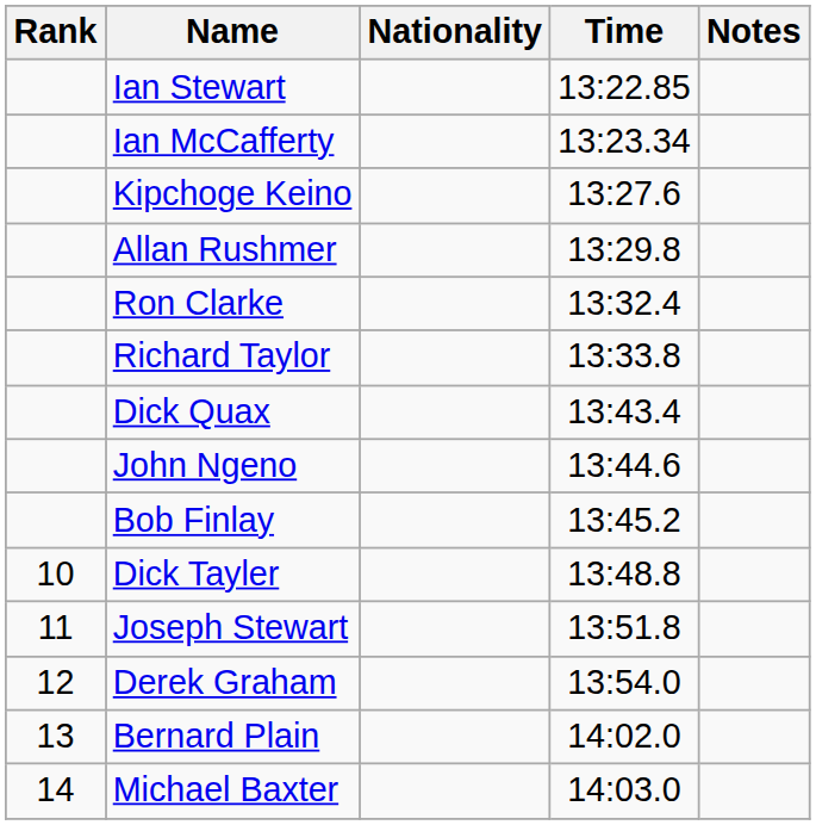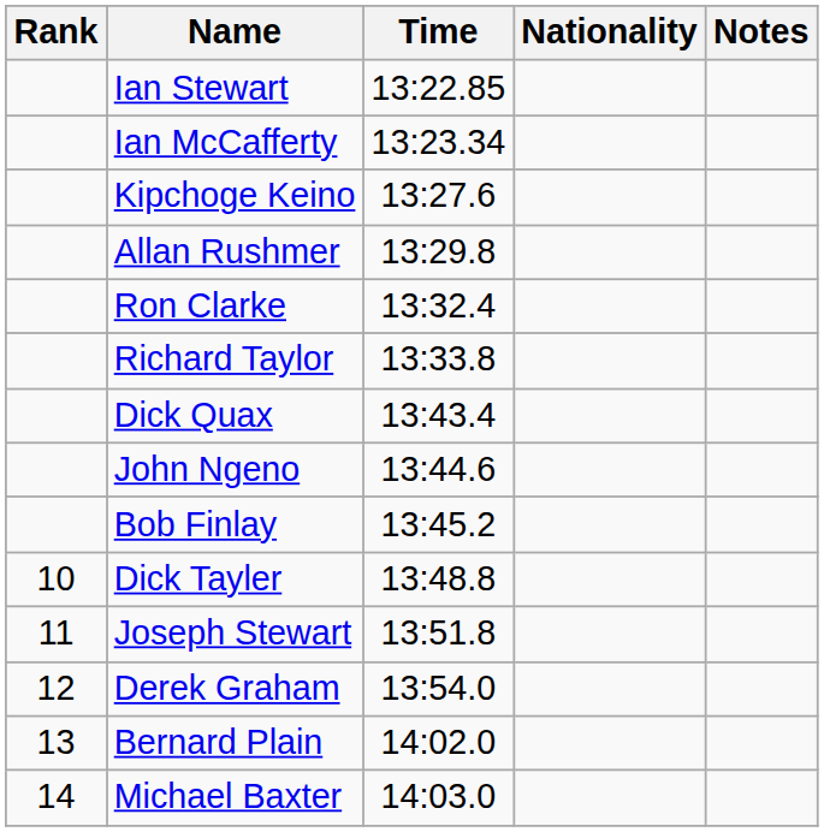 <table class="wikitable sortable" style="text-align:center;">
 <tr>
 <th scope=col>Rank</th>
 <th scope=col>Name</th>
+<th scope=col>Time</th>
 <th scope=col>Nationality</th>
-<th scope=col>Time</th>
 <th scope=col>Notes</th>
 </tr>
 <tr>
 <td></td>
 <td style="text-align:left;"><a href='#'>Ian Stewart</a></td>
+<td>13:22.85</td>
 <td style="text-align:left;"></td>
-<td>13:22.85</td>
 <td></td>
 </tr>
 <tr>
 <td></td>
 <td style="text-align:left;"><a href='#'>Ian McCafferty</a></td>
+<td>13:23.34</td>
 <td style="text-align:left;"></td>
-<td>13:23.34</td>
 <td></td>
 </tr>
 <tr>
 <td></td>
 <td style="text-align:left;"><a href='#'>Kipchoge Keino</a></td>
+<td>13:27.6</td>
 <td style="text-align:left;"></td>
-<td>13:27.6</td>
 <td></td>
 </tr>
 <tr>
 <td></td>
 <td style="text-align:left;"><a href='#'>Allan Rushmer</a></td>
+<td>13:29.8</td>
 <td style="text-align:left;"></td>
-<td>13:29.8</td>
 <td></td>
 </tr>
 <tr>
 <td></td>
 <td style="text-align:left;"><a href='#'>Ron Clarke</a></td>
+<td>13:32.4</td>
 <td style="text-align:left;"></td>
-<td>13:32.4</td>
 <td></td>
 </tr>
 <tr>
 <td></td>
 <td style="text-align:left;"><a href='#'>Richard Taylor</a></td>
+<td>13:33.8</td>
 <td style="text-align:left;"></td>
-<td>13:33.8</td>
 <td></td>
 </tr>
 <tr>
 <td></td>
 <td style="text-align:left;"><a href='#'>Dick Quax</a></td>
+<td>13:43.4</td>
 <td style="text-align:left;"></td>
-<td>13:43.4</td>
 <td></td>
 </tr>
 <tr>
 <td></td>
 <td style="text-align:left;"><a href='#'>John Ngeno</a></td>
+<td>13:44.6</td>
 <td style="text-align:left;"></td>
-<td>13:44.6</td>
 <td></td>
 </tr>
 <tr>
 <td></td>
 <td style="text-align:left;"><a href='#'>Bob Finlay</a></td>
+<td>13:45.2</td>
 <td style="text-align:left;"></td>
-<td>13:45.2</td>
 <td></td>
 </tr>
 <tr>
 <td>10</td>
 <td style="text-align:left;"><a href='#'>Dick Tayler</a></td>
+<td>13:48.8</td>
 <td style="text-align:left;"></td>
-<td>13:48.8</td>
 <td></td>
 </tr>
 <tr>
 <td>11</td>
 <td style="text-align:left;"><a href='#'>Joseph Stewart</a></td>
+<td>13:51.8</td>
 <td style="text-align:left;"></td>
-<td>13:51.8</td>
 <td></td>
 </tr>
 <tr>
 <td>12</td>
 <td style="text-align:left;"><a href='#'>Derek Graham</a></td>
+<td>13:54.0</td>
 <td style="text-align:left;"></td>
-<td>13:54.0</td>
 <td></td>
 </tr>
 <tr>
 <td>13</td>
 <td style="text-align:left;"><a href='#'>Bernard Plain</a></td>
+<td>14:02.0</td>
 <td style="text-align:left;"></td>
-<td>14:02.0</td>
 <td></td>
 </tr>
 <tr>
 <td>14</td>
 <td style="text-align:left;"><a href='#'>Michael Baxter</a></td>
+<td>14:03.0</td>
 <td style="text-align:left;"></td>
-<td>14:03.0</td>
 <td></td>
 </tr>
 </table>
